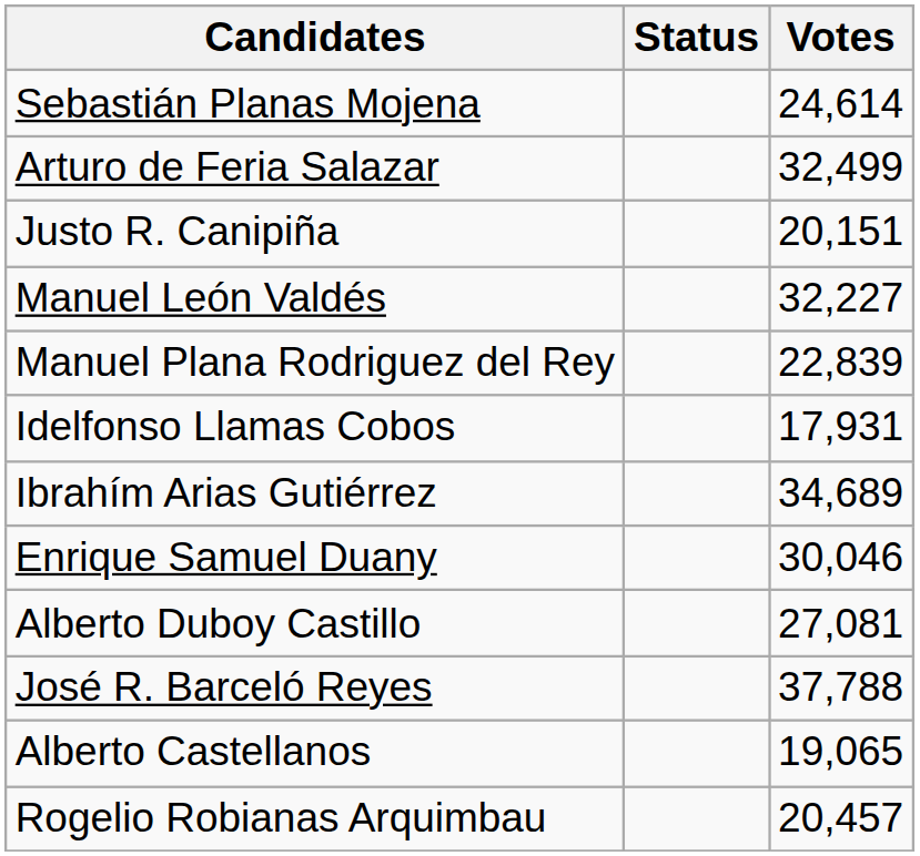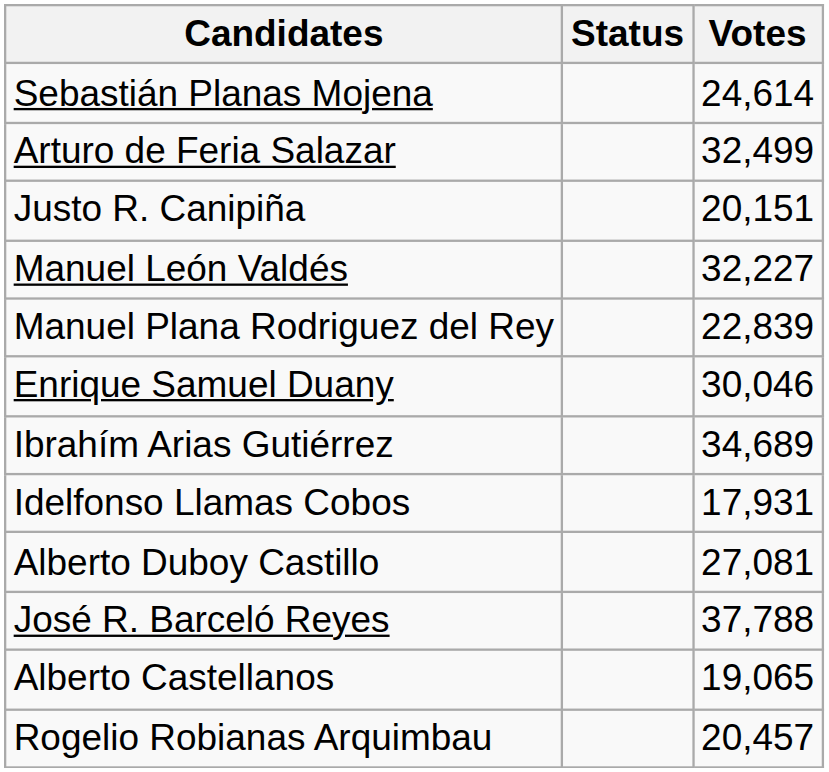 <table class="wikitable sortable">
 <tr>
 <th>Candidates</th>
 <th>Status</th>
 <th>Votes</th>
 </tr>
 <tr>
 <td><u>Sebastián Planas Mojena</u></td>
 <td></td>
 <td>24,614</td>
 </tr>
 <tr>
 <td><u>Arturo de Feria Salazar</u></td>
 <td></td>
 <td>32,499</td>
 </tr>
 <tr>
 <td>Justo R. Canipiña</td>
 <td></td>
 <td>20,151</td>
 </tr>
 <tr>
 <td><u>Manuel León Valdés</u></td>
 <td></td>
 <td>32,227</td>
 </tr>
 <tr>
 <td>Manuel Plana Rodriguez del Rey</td>
 <td></td>
 <td>22,839</td>
 </tr>
 <tr>
-<td>Idelfonso Llamas Cobos</td>
+<td><u>Enrique Samuel Duany</u></td>
 <td></td>
-<td>17,931</td>
+<td>30,046</td>
 </tr>
 <tr>
 <td>Ibrahím Arias Gutiérrez</td>
 <td></td>
 <td>34,689</td>
 </tr>
 <tr>
-<td><u>Enrique Samuel Duany</u></td>
+<td>Idelfonso Llamas Cobos</td>
 <td></td>
-<td>30,046</td>
+<td>17,931</td>
 </tr>
 <tr>
 <td>Alberto Duboy Castillo</td>
 <td></td>
 <td>27,081</td>
 </tr>
 <tr>
 <td><u>José R. Barceló Reyes</u></td>
 <td></td>
 <td>37,788</td>
 </tr>
 <tr>
 <td>Alberto Castellanos</td>
 <td></td>
 <td>19,065</td>
 </tr>
 <tr>
 <td>Rogelio Robianas Arquimbau</td>
 <td></td>
 <td>20,457</td>
 </tr>
 </table>
